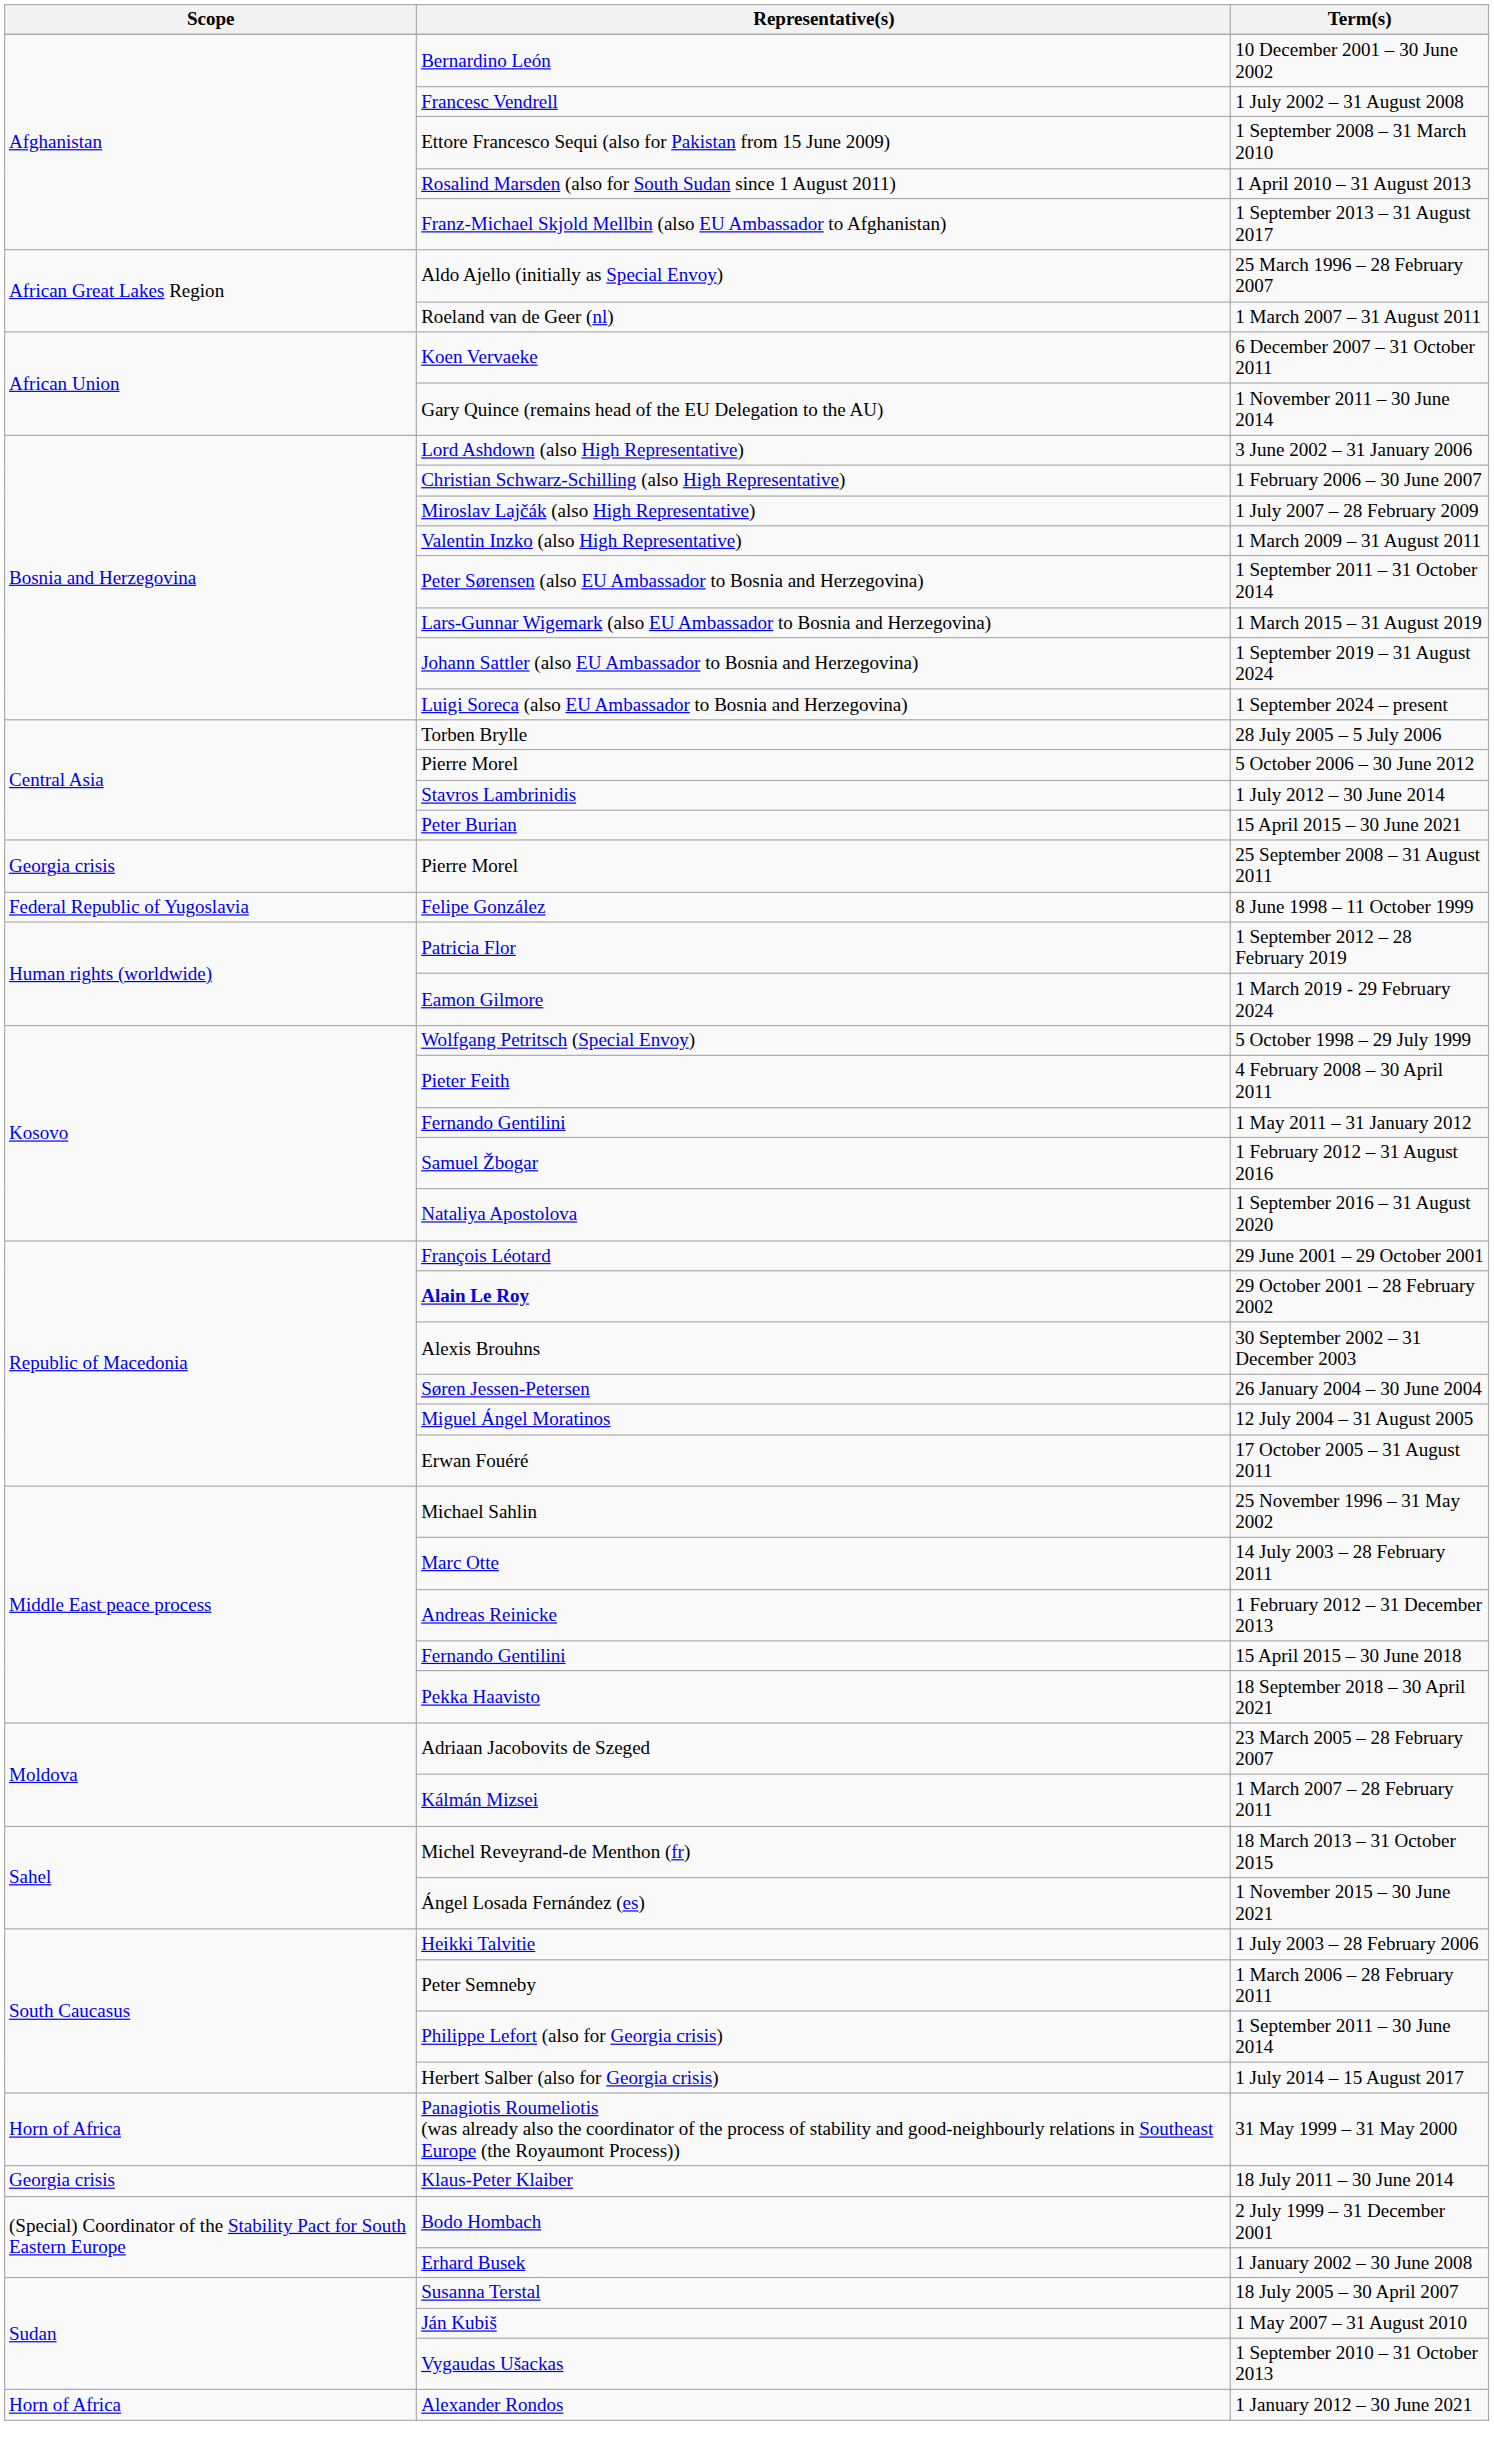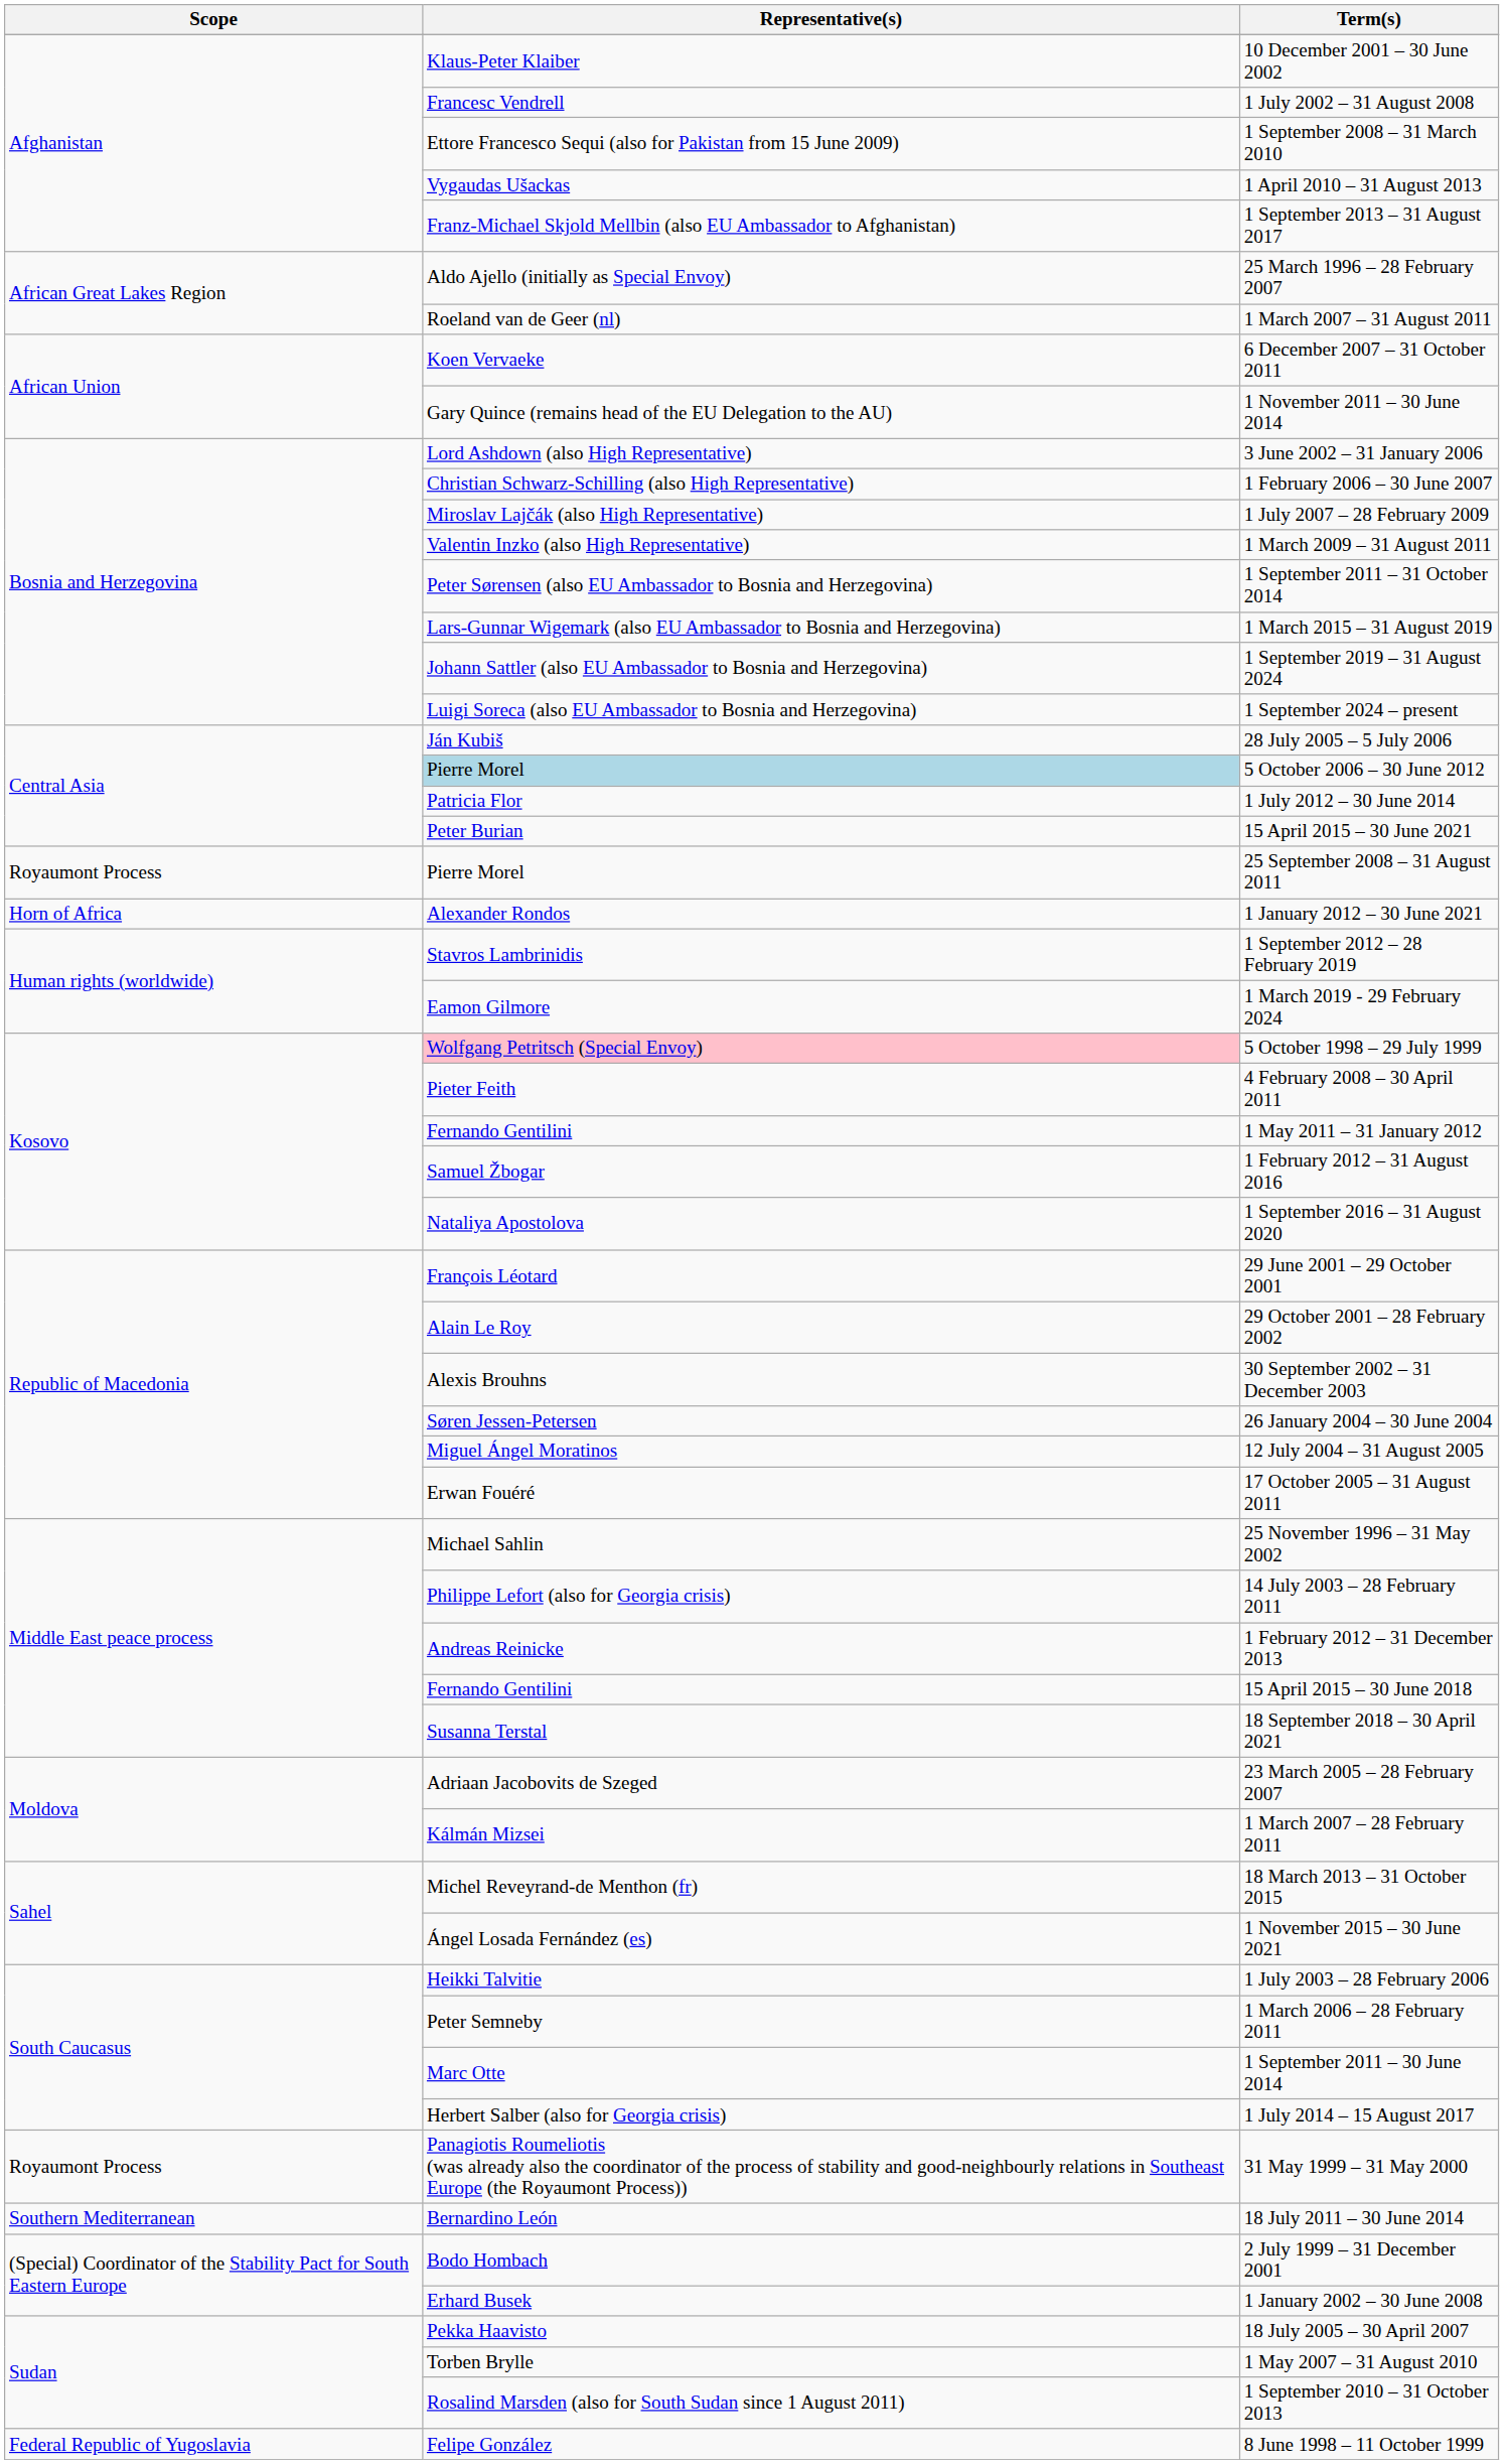 <table class="wikitable">
 <tr>
 <th>Scope</th>
 <th>Representative(s)</th>
 <th>Term(s)</th>
 </tr>
 <tr>
 </tr>
 <tr>
 <td rowspan=5><a href='#'>Afghanistan</a></td>
-<td><a href='#'>Bernardino León</a></td>
+<td><a href='#'>Klaus-Peter Klaiber</a></td>
 <td>10 December 2001 – 30 June 2002</td>
 </tr>
 <tr>
 <td><a href='#'>Francesc Vendrell</a></td>
 <td>1 July 2002 – 31 August 2008</td>
 </tr>
 <tr>
 <td>Ettore Francesco Sequi (also for <a href='#'>Pakistan</a> from 15 June 2009)</td>
 <td>1 September 2008 – 31 March 2010</td>
 </tr>
 <tr>
-<td><a href='#'>Rosalind Marsden</a> (also for <a href='#'>South Sudan</a> since 1 August 2011)</td>
+<td><a href='#'>Vygaudas Ušackas</a></td>
 <td>1 April 2010 – 31 August 2013</td>
 </tr>
 <tr>
 <td><a href='#'>Franz-Michael Skjold Mellbin</a> (also <a href='#'>EU Ambassador</a> to Afghanistan)</td>
 <td>1 September 2013 – 31 August 2017</td>
 </tr>
 <tr>
 <td rowspan=2><a href='#'>African Great Lakes</a> Region</td>
 <td>Aldo Ajello (initially as <a href='#'>Special Envoy</a>)</td>
 <td>25 March 1996 – 28 February 2007</td>
 </tr>
 <tr>
 <td>Roeland van de Geer (<a href='#'>nl</a>)</td>
 <td>1 March 2007 – 31 August 2011</td>
 </tr>
 <tr>
 <td rowspan=2><a href='#'>African Union</a></td>
 <td><a href='#'>Koen Vervaeke</a></td>
 <td>6 December 2007 – 31 October 2011</td>
 </tr>
 <tr>
 <td>Gary Quince (remains head of the EU Delegation to the AU)</td>
 <td>1 November 2011 – 30 June 2014</td>
 </tr>
 <tr>
 <td rowspan=8><a href='#'>Bosnia and Herzegovina</a></td>
 <td><a href='#'>Lord Ashdown</a> (also <a href='#'>High Representative</a>)</td>
 <td>3 June 2002 – 31 January 2006</td>
 </tr>
 <tr>
 <td><a href='#'>Christian Schwarz-Schilling</a> (also <a href='#'>High Representative</a>)</td>
 <td>1 February 2006 – 30 June 2007</td>
 </tr>
 <tr>
 <td><a href='#'>Miroslav Lajčák</a> (also <a href='#'>High Representative</a>)</td>
 <td>1 July 2007 – 28 February 2009</td>
 </tr>
 <tr>
 <td><a href='#'>Valentin Inzko</a> (also <a href='#'>High Representative</a>)</td>
 <td>1 March 2009 – 31 August 2011</td>
 </tr>
 <tr>
 <td><a href='#'>Peter Sørensen</a> (also <a href='#'>EU Ambassador</a> to Bosnia and Herzegovina)</td>
 <td>1 September 2011 – 31 October 2014</td>
 </tr>
 <tr>
 <td><a href='#'>Lars-Gunnar Wigemark</a> (also <a href='#'>EU Ambassador</a> to Bosnia and Herzegovina)</td>
 <td>1 March 2015 – 31 August 2019</td>
 </tr>
 <tr>
 <td><a href='#'>Johann Sattler</a> (also <a href='#'>EU Ambassador</a> to Bosnia and Herzegovina)</td>
 <td>1 September 2019 – 31 August 2024</td>
 </tr>
 <tr>
 <td><a href='#'>Luigi Soreca</a> (also <a href='#'>EU Ambassador</a> to Bosnia and Herzegovina)</td>
 <td>1 September 2024 – present</td>
 </tr>
 <tr>
 <td rowspan=4><a href='#'>Central Asia</a></td>
-<td>Torben Brylle</td>
+<td><a href='#'>Ján Kubiš</a></td>
 <td>28 July 2005 – 5 July 2006</td>
 </tr>
 <tr>
-<td>Pierre Morel</td>
+<td style="background: lightblue;">Pierre Morel</td>
 <td>5 October 2006 – 30 June 2012</td>
 </tr>
 <tr>
-<td><a href='#'>Stavros Lambrinidis</a></td>
+<td><a href='#'>Patricia Flor</a></td>
 <td>1 July 2012 – 30 June 2014</td>
 </tr>
 <tr>
 <td><a href='#'>Peter Burian</a></td>
 <td>15 April 2015 – 30 June 2021</td>
 </tr>
 <tr>
-<td><a href='#'>Georgia crisis</a></td>
+<td>Royaumont Process</td>
 <td>Pierre Morel</td>
 <td>25 September 2008 – 31 August 2011</td>
 </tr>
 <tr>
-<td><a href='#'>Federal Republic of Yugoslavia</a></td>
-<td><a href='#'>Felipe González</a></td>
-<td>8 June 1998 – 11 October 1999</td>
+<td><a href='#'>Horn of Africa</a></td>
+<td><a href='#'>Alexander Rondos</a></td>
+<td>1 January 2012 – 30 June 2021</td>
 </tr>
 <tr>
 <td rowspan=2><a href='#'>Human rights (worldwide)</a></td>
-<td><a href='#'>Patricia Flor</a></td>
+<td><a href='#'>Stavros Lambrinidis</a></td>
 <td>1 September 2012 – 28 February 2019</td>
 </tr>
 <tr>
 <td><a href='#'>Eamon Gilmore</a></td>
 <td>1 March 2019 - 29 February 2024</td>
 </tr>
 <tr>
 <td rowspan=5><a href='#'>Kosovo</a></td>
-<td><a href='#'>Wolfgang Petritsch</a> (<a href='#'>Special Envoy</a>)</td>
+<td style="background: pink;"><a href='#'>Wolfgang Petritsch</a> (<a href='#'>Special Envoy</a>)</td>
 <td>5 October 1998 – 29 July 1999</td>
 </tr>
 <tr>
 <td><a href='#'>Pieter Feith</a></td>
 <td>4 February 2008 – 30 April 2011</td>
 </tr>
 <tr>
 <td><a href='#'>Fernando Gentilini</a></td>
 <td>1 May 2011 – 31 January 2012</td>
 </tr>
 <tr>
 <td><a href='#'>Samuel Žbogar</a></td>
 <td>1 February 2012 – 31 August 2016</td>
 </tr>
 <tr>
 <td><a href='#'>Nataliya Apostolova</a></td>
 <td>1 September 2016 – 31 August 2020</td>
 </tr>
 <tr>
 <td rowspan=6><a href='#'>Republic of Macedonia</a></td>
 <td><a href='#'>François Léotard</a></td>
 <td>29 June 2001 – 29 October 2001</td>
 </tr>
 <tr>
-<td><strong><a href='#'>Alain Le Roy</a></strong></td>
+<td><a href='#'>Alain Le Roy</a></td>
 <td>29 October 2001 – 28 February 2002</td>
 </tr>
 <tr>
 <td>Alexis Brouhns</td>
 <td>30 September 2002 – 31 December 2003</td>
 </tr>
 <tr>
 <td><a href='#'>Søren Jessen-Petersen</a></td>
 <td>26 January 2004 – 30 June 2004</td>
 </tr>
 <tr>
 <td><a href='#'>Miguel Ángel Moratinos</a></td>
 <td>12 July 2004 – 31 August 2005</td>
 </tr>
 <tr>
 <td>Erwan Fouéré</td>
 <td>17 October 2005 – 31 August 2011</td>
 </tr>
 <tr>
 <td rowspan=5><a href='#'>Middle East peace process</a></td>
 <td>Michael Sahlin</td>
 <td>25 November 1996 – 31 May 2002</td>
 </tr>
 <tr>
-<td><a href='#'>Marc Otte</a></td>
+<td><a href='#'>Philippe Lefort</a> (also for <a href='#'>Georgia crisis</a>)</td>
 <td>14 July 2003 – 28 February 2011</td>
 </tr>
 <tr>
 <td><a href='#'>Andreas Reinicke</a></td>
 <td>1 February 2012 – 31 December 2013</td>
 </tr>
 <tr>
 <td><a href='#'>Fernando Gentilini</a></td>
 <td>15 April 2015 – 30 June 2018</td>
 </tr>
 <tr>
-<td><a href='#'>Pekka Haavisto</a></td>
+<td><a href='#'>Susanna Terstal</a></td>
 <td>18 September 2018 – 30 April 2021</td>
 </tr>
 <tr>
 <td rowspan=2><a href='#'>Moldova</a></td>
 <td>Adriaan Jacobovits de Szeged</td>
 <td>23 March 2005 – 28 February 2007</td>
 </tr>
 <tr>
 <td><a href='#'>Kálmán Mizsei</a></td>
 <td>1 March 2007 – 28 February 2011</td>
 </tr>
 <tr>
 <td rowspan=2><a href='#'>Sahel</a></td>
 <td>Michel Reveyrand-de Menthon (<a href='#'>fr</a>)</td>
 <td>18 March 2013 – 31 October 2015</td>
 </tr>
 <tr>
 <td>Ángel Losada Fernández (<a href='#'>es</a>)</td>
 <td>1 November 2015 – 30 June 2021</td>
 </tr>
 <tr>
 <td rowspan=4><a href='#'>South Caucasus</a></td>
 <td><a href='#'>Heikki Talvitie</a></td>
 <td>1 July 2003 – 28 February 2006</td>
 </tr>
 <tr>
 <td>Peter Semneby</td>
 <td>1 March 2006 – 28 February 2011</td>
 </tr>
 <tr>
-<td><a href='#'>Philippe Lefort</a> (also for <a href='#'>Georgia crisis</a>)</td>
+<td><a href='#'>Marc Otte</a></td>
 <td>1 September 2011 – 30 June 2014</td>
 </tr>
 <tr>
 <td>Herbert Salber (also for <a href='#'>Georgia crisis</a>)</td>
 <td>1 July 2014 – 15 August 2017</td>
 </tr>
 <tr>
-<td><a href='#'>Horn of Africa</a></td>
+<td>Royaumont Process</td>
 <td><a href='#'>Panagiotis Roumeliotis</a><br>(was already also the coordinator of the process of stability and good-neighbourly relations in <a href='#'>Southeast Europe</a> (the Royaumont Process))</td>
 <td>31 May 1999 – 31 May 2000</td>
 </tr>
 <tr>
-<td><a href='#'>Georgia crisis</a></td>
-<td><a href='#'>Klaus-Peter Klaiber</a></td>
+<td><a href='#'>Southern Mediterranean</a></td>
+<td><a href='#'>Bernardino León</a></td>
 <td>18 July 2011 – 30 June 2014</td>
 </tr>
 <tr>
 <td rowspan=2>(Special) Coordinator of the <a href='#'>Stability Pact for South Eastern Europe</a></td>
 <td><a href='#'>Bodo Hombach</a></td>
 <td>2 July 1999 – 31 December 2001</td>
 </tr>
 <tr>
 <td><a href='#'>Erhard Busek</a></td>
 <td>1 January 2002 – 30 June 2008</td>
 </tr>
 <tr>
 <td rowspan=3><a href='#'>Sudan</a></td>
-<td><a href='#'>Susanna Terstal</a></td>
+<td><a href='#'>Pekka Haavisto</a></td>
 <td>18 July 2005 – 30 April 2007</td>
 </tr>
 <tr>
-<td><a href='#'>Ján Kubiš</a></td>
+<td>Torben Brylle</td>
 <td>1 May 2007 – 31 August 2010</td>
 </tr>
 <tr>
-<td><a href='#'>Vygaudas Ušackas</a></td>
+<td><a href='#'>Rosalind Marsden</a> (also for <a href='#'>South Sudan</a> since 1 August 2011)</td>
 <td>1 September 2010 – 31 October 2013</td>
 </tr>
 <tr>
-<td><a href='#'>Horn of Africa</a></td>
-<td><a href='#'>Alexander Rondos</a></td>
-<td>1 January 2012 – 30 June 2021</td>
+<td><a href='#'>Federal Republic of Yugoslavia</a></td>
+<td><a href='#'>Felipe González</a></td>
+<td>8 June 1998 – 11 October 1999</td>
 </tr>
 </table>
